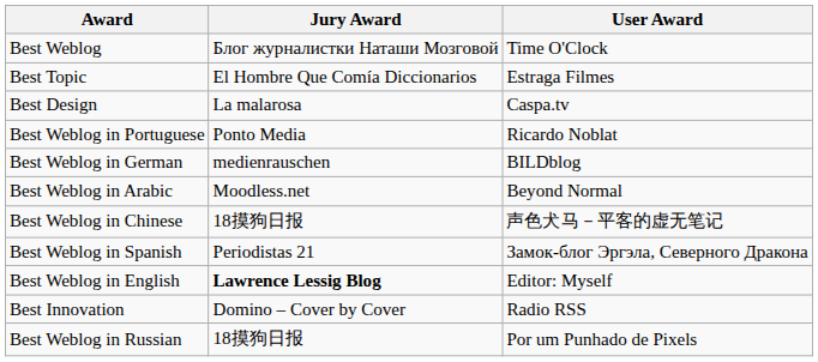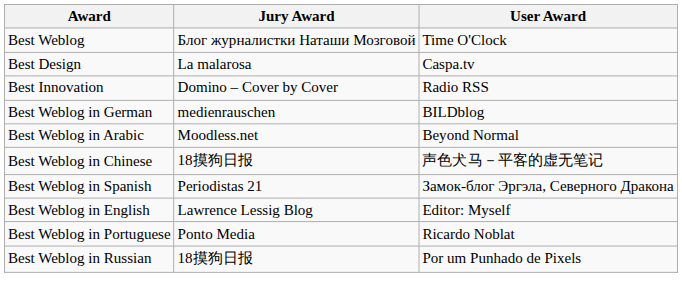 <table class="wikitable">
 <tr>
 <th>Award</th>
 <th>Jury Award</th>
 <th>User Award</th>
 </tr>
 <tr>
 <td>Best Weblog</td>
 <td>Блог журналистки Наташи Мозговой</td>
 <td>Time O'Clock</td>
 </tr>
 <tr>
-<td>Best Topic</td>
-<td>El Hombre Que Comía Diccionarios</td>
-<td>Estraga Filmes</td>
-</tr>
-<tr>
 <td>Best Design</td>
 <td>La malarosa</td>
 <td>Caspa.tv</td>
 </tr>
 <tr>
-<td>Best Weblog in Portuguese</td>
-<td>Ponto Media</td>
-<td>Ricardo Noblat</td>
+<td>Best Innovation</td>
+<td>Domino – Cover by Cover</td>
+<td>Radio RSS</td>
 </tr>
 <tr>
 <td>Best Weblog in German</td>
 <td>medienrauschen</td>
 <td>BILDblog</td>
 </tr>
 <tr>
 <td>Best Weblog in Arabic</td>
 <td>Moodless.net</td>
 <td>Beyond Normal</td>
 </tr>
 <tr>
 <td>Best Weblog in Chinese</td>
 <td>18摸狗日报</td>
 <td>声色犬马－平客的虚无笔记</td>
 </tr>
 <tr>
 <td>Best Weblog in Spanish</td>
 <td>Periodistas 21</td>
 <td>Замок-блог Эргэла, Северного Дракона</td>
 </tr>
 <tr>
 <td>Best Weblog in English</td>
-<td><strong>Lawrence Lessig Blog</strong></td>
+<td>Lawrence Lessig Blog</td>
 <td>Editor: Myself</td>
 </tr>
 <tr>
-<td>Best Innovation</td>
-<td>Domino – Cover by Cover</td>
-<td>Radio RSS</td>
+<td>Best Weblog in Portuguese</td>
+<td>Ponto Media</td>
+<td>Ricardo Noblat</td>
 </tr>
 <tr>
 <td>Best Weblog in Russian</td>
 <td>18摸狗日报</td>
 <td>Por um Punhado de Pixels</td>
 </tr>
 </table>
